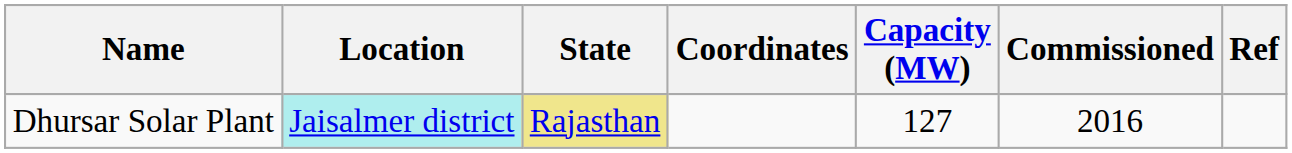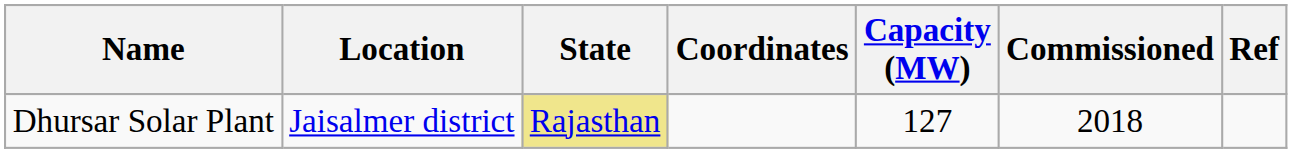 <table class="wikitable sortable">
 <tr>
 <th>Name</th>
 <th>Location</th>
 <th>State</th>
 <th>Coordinates</th>
 <th><a href='#'>Capacity</a><br>(<a href='#'>MW</a>)</th>
 <th>Commissioned</th>
 <th>Ref</th>
 </tr>
 <tr>
 <td>Dhursar Solar Plant</td>
-<td style="background: paleturquoise;"><a href='#'>Jaisalmer district</a></td>
+<td><a href='#'>Jaisalmer district</a></td>
 <td style="background: khaki;"><a href='#'>Rajasthan</a></td>
 <td></td>
 <td style="text-align:center;">127</td>
-<td style="text-align:center;">2016</td>
+<td style="text-align:center;">2018</td>
 <td></td>
 </tr>
 </table>
